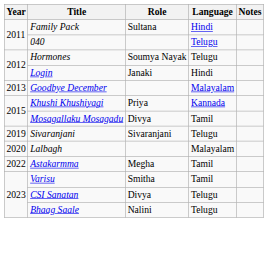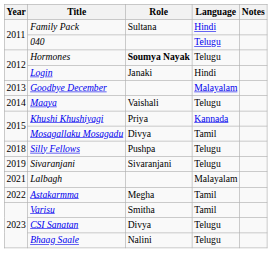 <table class="wikitable sortable">
 <tr>
 <th>Year</th>
 <th>Title</th>
 <th>Role</th>
 <th>Language</th>
 <th>Notes</th>
 </tr>
 <tr>
 <td rowspan="2">2011</td>
 <td><em>Family Pack</em></td>
 <td>Sultana</td>
 <td><a href='#'>Hindi</a></td>
 <td></td>
 </tr>
 <tr>
 <td><em>040</em></td>
 <td></td>
 <td><a href='#'>Telugu</a></td>
 <td></td>
 </tr>
 <tr>
 <td rowspan="2">2012</td>
 <td><em>Hormones</em></td>
-<td>Soumya Nayak</td>
+<td><strong>Soumya Nayak</strong></td>
 <td>Telugu</td>
 <td></td>
 </tr>
 <tr>
 <td><em><a href='#'>Login</a></em></td>
 <td>Janaki</td>
 <td>Hindi</td>
 <td></td>
 </tr>
 <tr>
 <td>2013</td>
 <td><em><a href='#'>Goodbye December</a></em></td>
 <td></td>
 <td><a href='#'>Malayalam</a></td>
 <td></td>
 </tr>
 <tr>
+<td>2014</td>
+<td><em><a href='#'>Maaya</a></em></td>
+<td>Vaishali</td>
+<td>Telugu</td>
+<td></td>
+</tr>
+<tr>
 <td rowspan="2">2015</td>
 <td><em><a href='#'>Khushi Khushiyagi</a></em></td>
 <td>Priya</td>
 <td><a href='#'>Kannada</a></td>
 <td></td>
 </tr>
 <tr>
 <td><em><a href='#'>Mosagallaku Mosagadu</a></em></td>
 <td>Divya</td>
 <td>Tamil</td>
 <td></td>
 </tr>
 <tr>
+<td rowspan="1">2018</td>
+<td><em><a href='#'>Silly Fellows</a></em></td>
+<td>Pushpa</td>
+<td>Telugu</td>
+<td></td>
+</tr>
+<tr>
 <td>2019</td>
 <td><em>Sivaranjani</em></td>
 <td>Sivaranjani</td>
 <td>Telugu</td>
 <td></td>
 </tr>
 <tr>
-<td>2020</td>
+<td>2021</td>
 <td><em>Lalbagh</em></td>
 <td></td>
 <td>Malayalam</td>
 <td></td>
 </tr>
 <tr>
 <td>2022</td>
 <td><em><a href='#'>Astakarmma</a></em></td>
 <td>Megha</td>
 <td>Tamil</td>
 <td></td>
 </tr>
 <tr>
 <td rowspan="3">2023</td>
 <td><em><a href='#'>Varisu</a></em></td>
 <td>Smitha</td>
 <td>Tamil</td>
 <td></td>
 </tr>
 <tr>
 <td><em><a href='#'>CSI Sanatan</a></em></td>
 <td>Divya</td>
 <td>Telugu</td>
 <td></td>
 </tr>
 <tr>
 <td><em><a href='#'>Bhaag Saale</a></em></td>
 <td>Nalini</td>
 <td>Telugu</td>
 <td></td>
 </tr>
 </table>
